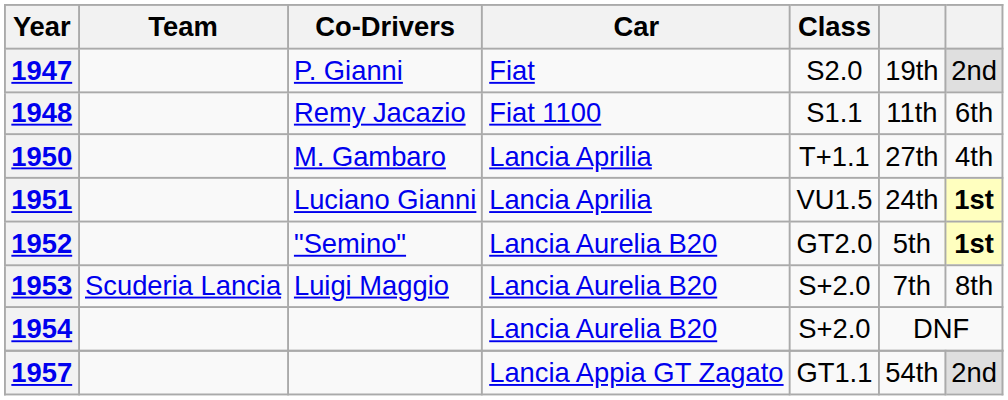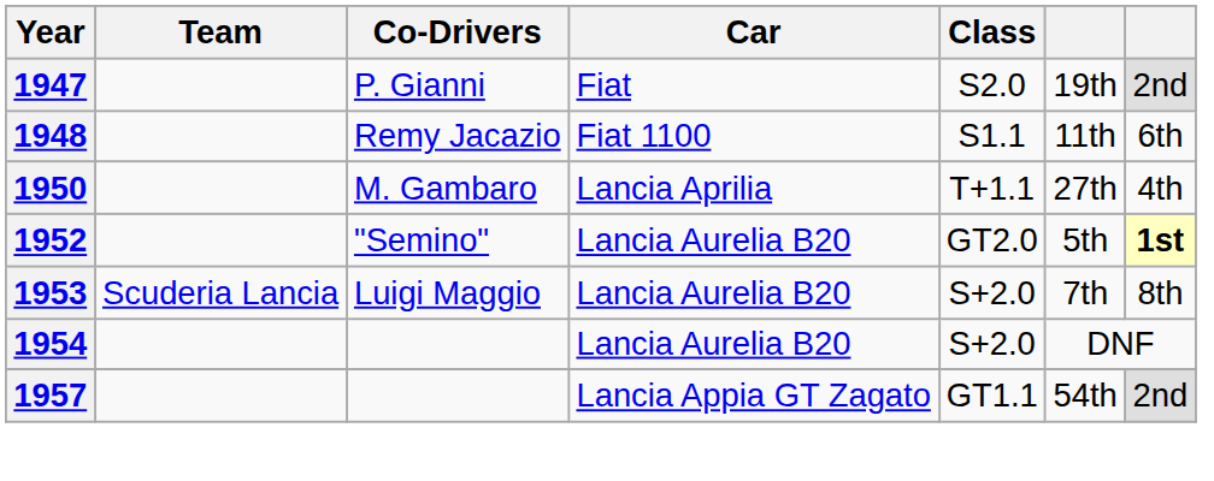 <table class="wikitable" style="text-align:center; font-size:90%">
 <tr>
 <th>Year</th>
 <th>Team</th>
 <th>Co-Drivers</th>
 <th>Car</th>
 <th>Class</th>
 <th></th>
 <th></th>
 </tr>
 <tr>
 <th><a href='#'>1947</a></th>
 <td align="left"></td>
 <td align="left"> <a href='#'>P. Gianni</a></td>
 <td align="left"><a href='#'>Fiat</a></td>
 <td>S2.0</td>
 <td>19th</td>
 <td style="background:#dfdfdf;">2nd</td>
 </tr>
 <tr>
 <th><a href='#'>1948</a></th>
 <td align="left"></td>
 <td align="left"> <a href='#'>Remy Jacazio</a></td>
 <td align="left"><a href='#'>Fiat 1100</a></td>
 <td>S1.1</td>
 <td>11th</td>
 <td>6th</td>
 </tr>
 <tr>
 <th><a href='#'>1950</a></th>
 <td align="left"></td>
 <td align="left"> <a href='#'>M. Gambaro</a></td>
 <td align="left"><a href='#'>Lancia Aprilia</a></td>
 <td>T+1.1</td>
 <td>27th</td>
 <td>4th</td>
-</tr>
-<tr>
-<th><a href='#'>1951</a></th>
-<td align="left"></td>
-<td align="left"> <a href='#'>Luciano Gianni</a></td>
-<td align="left"><a href='#'>Lancia Aprilia</a></td>
-<td>VU1.5</td>
-<td>24th</td>
-<td style="background:#ffffbf;"><strong>1st</strong></td>
 </tr>
 <tr>
 <th><a href='#'>1952</a></th>
 <td align="left"></td>
 <td align="left"> <a href='#'>"Semino"</a></td>
 <td align="left"><a href='#'>Lancia Aurelia B20</a></td>
 <td>GT2.0</td>
 <td>5th</td>
 <td style="background:#ffffbf;"><strong>1st</strong></td>
 </tr>
 <tr>
 <th><a href='#'>1953</a></th>
 <td align="left"><a href='#'>Scuderia Lancia</a></td>
 <td align="left"> <a href='#'>Luigi Maggio</a></td>
 <td align="left"><a href='#'>Lancia Aurelia B20</a></td>
 <td>S+2.0</td>
 <td>7th</td>
 <td>8th</td>
 </tr>
 <tr>
 <th><a href='#'>1954</a></th>
 <td align="left"></td>
 <td align="left"></td>
 <td align="left"><a href='#'>Lancia Aurelia B20</a></td>
 <td>S+2.0</td>
 <td colspan=2>DNF</td>
 </tr>
 <tr>
 </tr>
 <tr>
 <th><a href='#'>1957</a></th>
 <td align="left"></td>
 <td align="left"></td>
 <td align="left"><a href='#'>Lancia Appia GT Zagato</a></td>
 <td>GT1.1</td>
 <td>54th</td>
 <td style="background:#dfdfdf;">2nd</td>
 </tr>
 </table>
